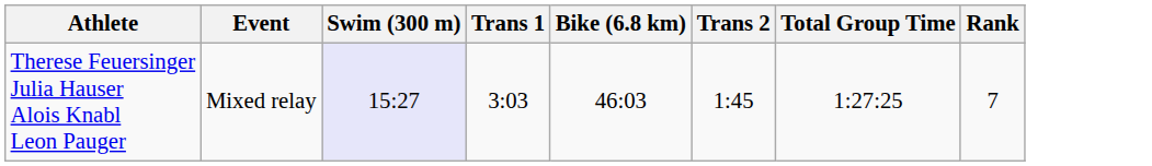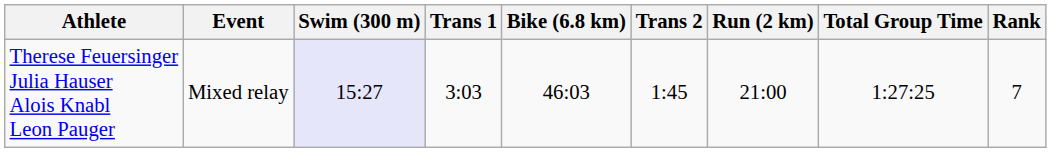 <table class="wikitable" style="font-size:90%">
 <tr>
 <th>Athlete</th>
 <th>Event</th>
 <th>Swim (300 m)</th>
 <th>Trans 1</th>
 <th>Bike (6.8 km)</th>
 <th>Trans 2</th>
+<th>Run (2 km)</th>
 <th>Total Group Time</th>
 <th>Rank</th>
 </tr>
 <tr align=center>
 <td align=left><a href='#'>Therese Feuersinger</a><br><a href='#'>Julia Hauser</a><br><a href='#'>Alois Knabl</a><br><a href='#'>Leon Pauger</a></td>
 <td align=left>Mixed relay</td>
 <td style="background: lavender;">15:27</td>
 <td>3:03</td>
 <td>46:03</td>
 <td>1:45</td>
+<td>21:00</td>
 <td>1:27:25</td>
 <td>7</td>
 </tr>
 </table>
